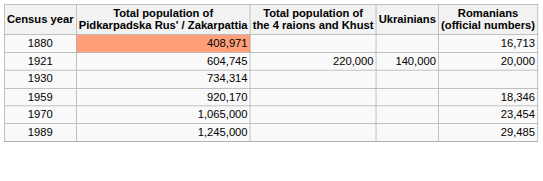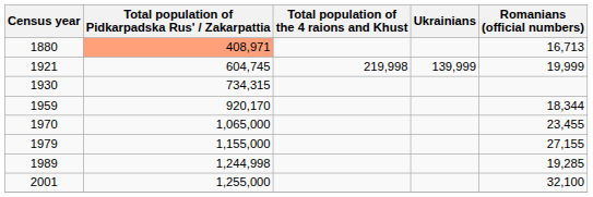 <table class="wikitable">
 <tr>
 <th>Census year</th>
 <th>Total population of <br> Pidkarpadska Rus' / Zakarpattia</th>
 <th>Total population of <br> the 4 raions and Khust</th>
 <th>Ukrainians</th>
 <th>Romanians <br> (official numbers)</th>
 </tr>
 <tr>
 <td align="center">1880</td>
 <td align="right" style="background: lightsalmon;">408,971</td>
 <td></td>
 <td></td>
 <td align="right">16,713</td>
 </tr>
 <tr>
 <td align="center">1921</td>
 <td align="right">604,745</td>
-<td align="right">220,000</td>
-<td align="right">140,000</td>
-<td align="right">20,000</td>
+<td align="right">219,998</td>
+<td align="right">139,999</td>
+<td align="right">19,999</td>
 </tr>
 <tr>
 <td align="center">1930</td>
-<td align="right">734,314</td>
+<td align="right">734,315</td>
 <td></td>
 <td></td>
 <td></td>
 </tr>
 <tr>
 <td align="center">1959</td>
 <td align="right">920,170</td>
 <td></td>
 <td></td>
-<td align="right">18,346</td>
+<td align="right">18,344</td>
 </tr>
 <tr>
 <td align="center">1970</td>
 <td align="right">1,065,000</td>
 <td></td>
 <td></td>
-<td align="right">23,454</td>
+<td align="right">23,455</td>
+</tr>
+<tr>
+<td align="center">1979</td>
+<td align="right">1,155,000</td>
+<td></td>
+<td></td>
+<td align="right">27,155</td>
 </tr>
 <tr>
 <td align="center">1989</td>
-<td align="right">1,245,000</td>
+<td align="right">1,244,998</td>
 <td></td>
 <td></td>
-<td align="right">29,485</td>
+<td align="right">19,285</td>
+</tr>
+<tr>
+<td align="center">2001</td>
+<td align="right"> 1,255,000</td>
+<td></td>
+<td></td>
+<td align="right">32,100</td>
 </tr>
 <tr>
 </tr>
 </table>
